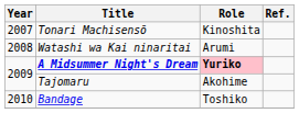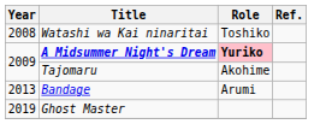 <table class="wikitable">
 <tr>
 <th>Year</th>
 <th>Title</th>
 <th>Role</th>
 <th>Ref.</th>
 </tr>
 <tr>
-<td>2007</td>
-<td><em>Tonari Machisensō</em></td>
-<td>Kinoshita</td>
-<td></td>
-</tr>
-<tr>
 <td>2008</td>
 <td><em>Watashi wa Kai ninaritai</em></td>
-<td>Arumi</td>
+<td>Toshiko</td>
 <td></td>
 </tr>
 <tr>
 <td rowspan="2">2009</td>
 <td><strong><em><a href='#'>A Midsummer Night's Dream</a></em></strong></td>
 <td style="background: pink;"><strong>Yuriko</strong></td>
 <td></td>
 </tr>
 <tr>
 <td><em>Tajomaru</em></td>
 <td>Akohime</td>
 <td></td>
 </tr>
 <tr>
-<td>2010</td>
+<td>2013</td>
 <td><em><a href='#'>Bandage</a></em></td>
-<td>Toshiko</td>
+<td>Arumi</td>
+<td></td>
+</tr>
+<tr>
+<td>2019</td>
+<td><em>Ghost Master</em></td>
+<td></td>
 <td></td>
 </tr>
 <tr>
 </tr>
 </table>
